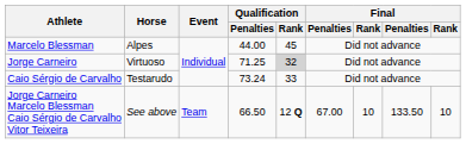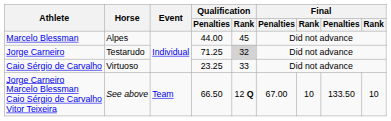 <table class="wikitable" style="font-size:90%">
 <tr>
 <th rowspan="2">Athlete</th>
 <th rowspan="2">Horse</th>
 <th rowspan="2">Event</th>
 <th colspan="2">Qualification</th>
 <th colspan="4">Final</th>
 </tr>
 <tr style="font-size:95%">
 <th>Penalties</th>
 <th>Rank</th>
 <th>Penalties</th>
 <th>Rank</th>
 <th>Penalties</th>
 <th>Rank</th>
 </tr>
 <tr align=center>
 <td align=left><a href='#'>Marcelo Blessman</a></td>
 <td align=left>Alpes</td>
 <td align=left rowspan=3><a href='#'>Individual</a></td>
 <td>44.00</td>
 <td>45</td>
 <td colspan=4>Did not advance</td>
 </tr>
 <tr align=center>
 <td align=left><a href='#'>Jorge Carneiro</a></td>
-<td align=left>Virtuoso</td>
+<td align=left>Testarudo</td>
 <td>71.25</td>
 <td style="background: lightgrey;">32</td>
 <td colspan=4>Did not advance</td>
 </tr>
 <tr align=center>
 <td align=left><a href='#'>Caio Sérgio de Carvalho</a></td>
-<td align=left>Testarudo</td>
-<td>73.24</td>
+<td align=left>Virtuoso</td>
+<td>23.25</td>
 <td>33</td>
 <td colspan=4>Did not advance</td>
 </tr>
 <tr align=center>
 <td align=left><a href='#'>Jorge Carneiro</a><br><a href='#'>Marcelo Blessman</a><br><a href='#'>Caio Sérgio de Carvalho</a><br><a href='#'>Vitor Teixeira</a></td>
 <td align=left><em>See above</em></td>
 <td align=left><a href='#'>Team</a></td>
 <td>66.50</td>
 <td>12 <strong>Q</strong></td>
 <td>67.00</td>
 <td>10</td>
 <td>133.50</td>
 <td>10</td>
 </tr>
 </table>
